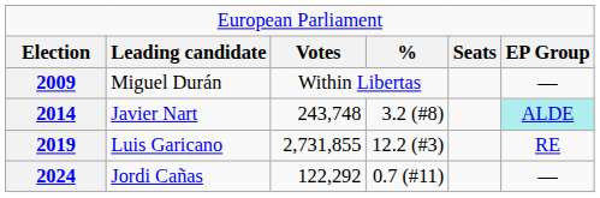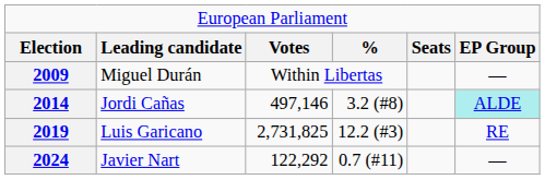 <table class="wikitable" style="text-align:right;">
 <tr>
 <td colspan="6" align="center"><a href='#'>European Parliament</a></td>
 </tr>
 <tr>
 <th style="width:75px;">Election</th>
 <th>Leading candidate</th>
 <th style="width:70px;">Votes</th>
 <th style="width:60px;">%</th>
 <th>Seats</th>
 <th>EP Group</th>
 </tr>
 <tr>
 <th><a href='#'>2009</a></th>
 <td style="text-align:left;">Miguel Durán</td>
 <td colspan="2" style="text-align:center;">Within <a href='#'>Libertas</a></td>
 <td></td>
 <td style="text-align:center;">—</td>
 </tr>
 <tr>
 <th><a href='#'>2014</a></th>
-<td style="text-align:left;"><a href='#'>Javier Nart</a></td>
-<td>243,748</td>
+<td style="text-align:left;"><a href='#'>Jordi Cañas</a></td>
+<td>497,146</td>
 <td>3.2 (#8)</td>
 <td></td>
 <td style="background: paleturquoise; text-align:center;"><a href='#'>ALDE</a></td>
 </tr>
 <tr>
 <th><a href='#'>2019</a></th>
 <td style="text-align:left;"><a href='#'>Luis Garicano</a></td>
-<td>2,731,855</td>
+<td>2,731,825</td>
 <td>12.2 (#3)</td>
 <td></td>
 <td style="text-align:center;"><a href='#'>RE</a></td>
 </tr>
 <tr>
 <th><a href='#'>2024</a></th>
-<td style="text-align:left;"><a href='#'>Jordi Cañas</a></td>
+<td style="text-align:left;"><a href='#'>Javier Nart</a></td>
 <td>122,292</td>
 <td>0.7 (#11)</td>
 <td></td>
 <td style="text-align:center;">—</td>
 </tr>
 </table>
